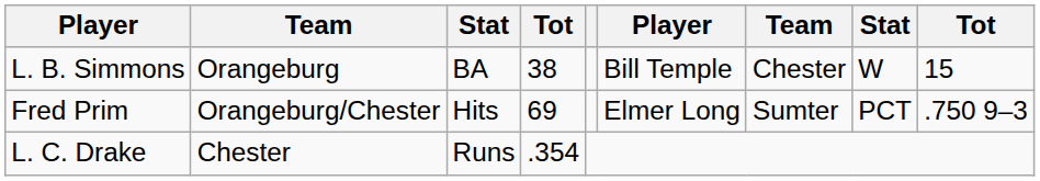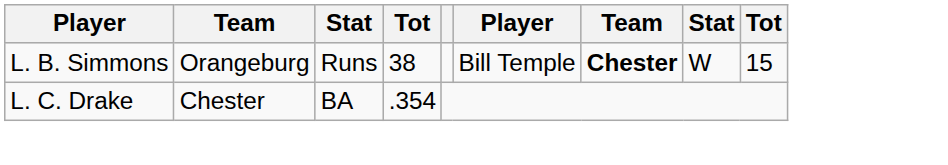 <table class="wikitable">
 <tr>
 <th>Player</th>
 <th>Team</th>
 <th>Stat</th>
 <th>Tot</th>
 <th></th>
 <th>Player</th>
 <th>Team</th>
 <th>Stat</th>
 <th>Tot</th>
 </tr>
 <tr>
 <td>L. B. Simmons</td>
 <td>Orangeburg</td>
-<td>BA</td>
+<td>Runs</td>
 <td>38</td>
 <td></td>
 <td>Bill Temple</td>
-<td>Chester</td>
+<td><strong>Chester</strong></td>
 <td>W</td>
 <td>15</td>
 </tr>
 <tr>
-<td>Fred Prim</td>
-<td>Orangeburg/Chester</td>
-<td>Hits</td>
-<td>69</td>
-<td></td>
-<td>Elmer Long</td>
-<td>Sumter</td>
-<td>PCT</td>
-<td>.750 9–3</td>
-</tr>
-<tr>
 <td>L. C. Drake</td>
 <td>Chester</td>
-<td>Runs</td>
+<td>BA</td>
 <td>.354</td>
 </tr>
 </table>
